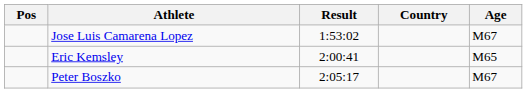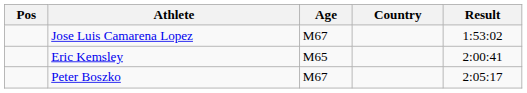 <table class="wikitable"  style="text-align:center; width:50%;">
 <tr>
 <th>Pos</th>
 <th>Athlete</th>
+<th>Age</th>
+<th>Country</th>
 <th>Result</th>
-<th>Country</th>
-<th>Age</th>
 </tr>
 <tr>
 <td align=center></td>
 <td align=left><a href='#'>Jose Luis Camarena Lopez</a></td>
+<td align=left>M67</td>
+<td align=left></td>
 <td>1:53:02</td>
-<td align=left></td>
-<td align=left>M67</td>
 </tr>
 <tr>
 <td align=center></td>
 <td align=left><a href='#'>Eric Kemsley</a></td>
+<td align=left>M65</td>
+<td align=left></td>
 <td>2:00:41</td>
-<td align=left></td>
-<td align=left>M65</td>
 </tr>
 <tr>
 <td align=center></td>
 <td align=left><a href='#'>Peter Boszko</a></td>
+<td align=left>M67</td>
+<td align=left></td>
 <td>2:05:17</td>
-<td align=left></td>
-<td align=left>M67</td>
 </tr>
 </table>
